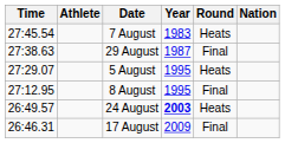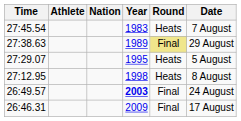 <table class="wikitable sortable" style="text-align:center">
 <tr>
 <th>Time</th>
 <th>Athlete</th>
-<th>Date</th>
+<th>Nation</th>
 <th>Year</th>
 <th>Round</th>
-<th>Nation</th>
+<th>Date</th>
 </tr>
 <tr>
 <td>27:45.54</td>
 <td align=left></td>
-<td>7 August</td>
+<td align=left></td>
 <td><a href='#'>1983</a></td>
 <td>Heats</td>
-<td align=left></td>
+<td>7 August</td>
 </tr>
 <tr>
 <td>27:38.63</td>
 <td align=left></td>
+<td align=left></td>
+<td><a href='#'>1989</a></td>
+<td style="background: khaki;">Final</td>
 <td>29 August</td>
-<td><a href='#'>1987</a></td>
-<td>Final</td>
-<td align=left></td>
 </tr>
 <tr>
 <td>27:29.07</td>
 <td align=left></td>
-<td>5 August</td>
+<td align=left></td>
 <td><a href='#'>1995</a></td>
 <td>Heats</td>
-<td align=left></td>
+<td>5 August</td>
 </tr>
 <tr>
 <td>27:12.95</td>
 <td align=left></td>
+<td align=left></td>
+<td><a href='#'>1998</a></td>
+<td>Heats</td>
 <td>8 August</td>
-<td><a href='#'>1995</a></td>
-<td>Final</td>
-<td align=left></td>
 </tr>
 <tr>
 <td>26:49.57</td>
 <td align=left></td>
+<td align=left></td>
+<td><strong><a href='#'>2003</a></strong></td>
+<td>Final</td>
 <td>24 August</td>
-<td><strong><a href='#'>2003</a></strong></td>
-<td>Heats</td>
-<td align=left></td>
 </tr>
 <tr>
 <td>26:46.31</td>
 <td align=left></td>
-<td>17 August</td>
+<td align=left></td>
 <td><a href='#'>2009</a></td>
 <td>Final</td>
-<td align=left></td>
+<td>17 August</td>
 </tr>
 </table>
